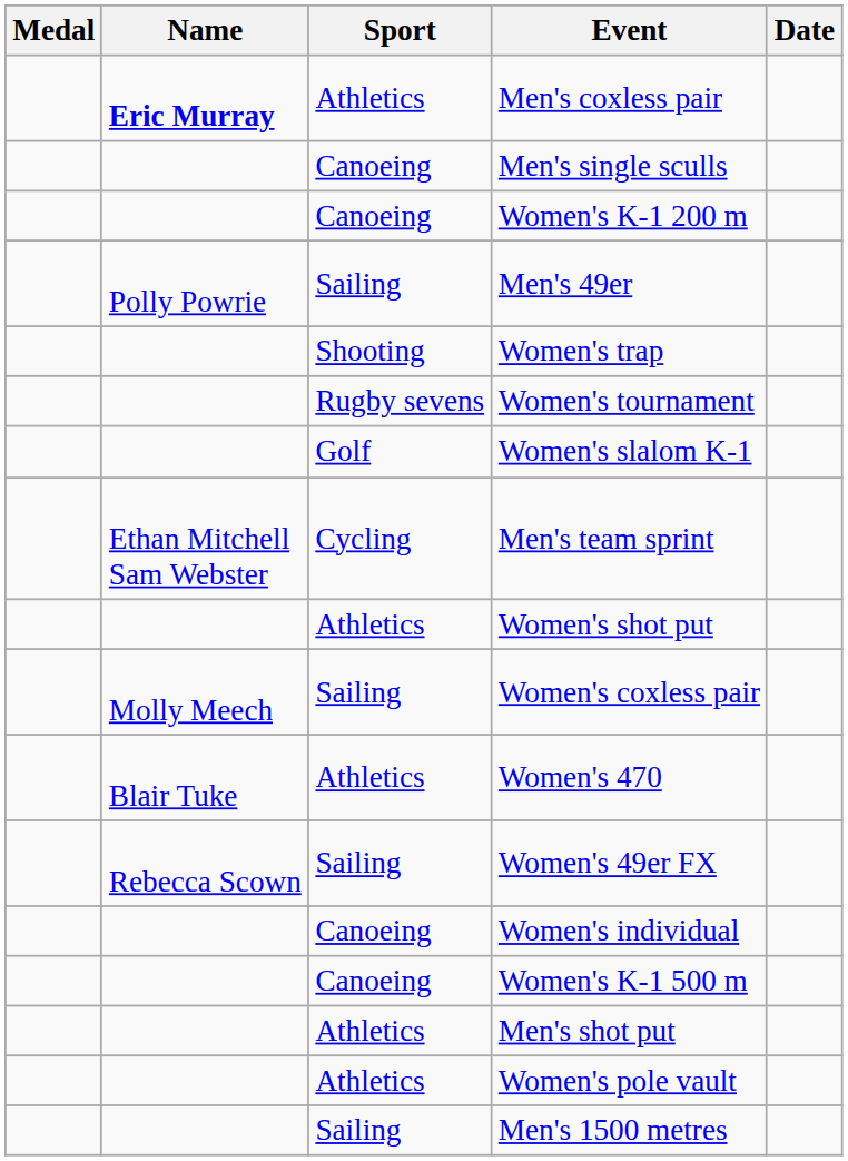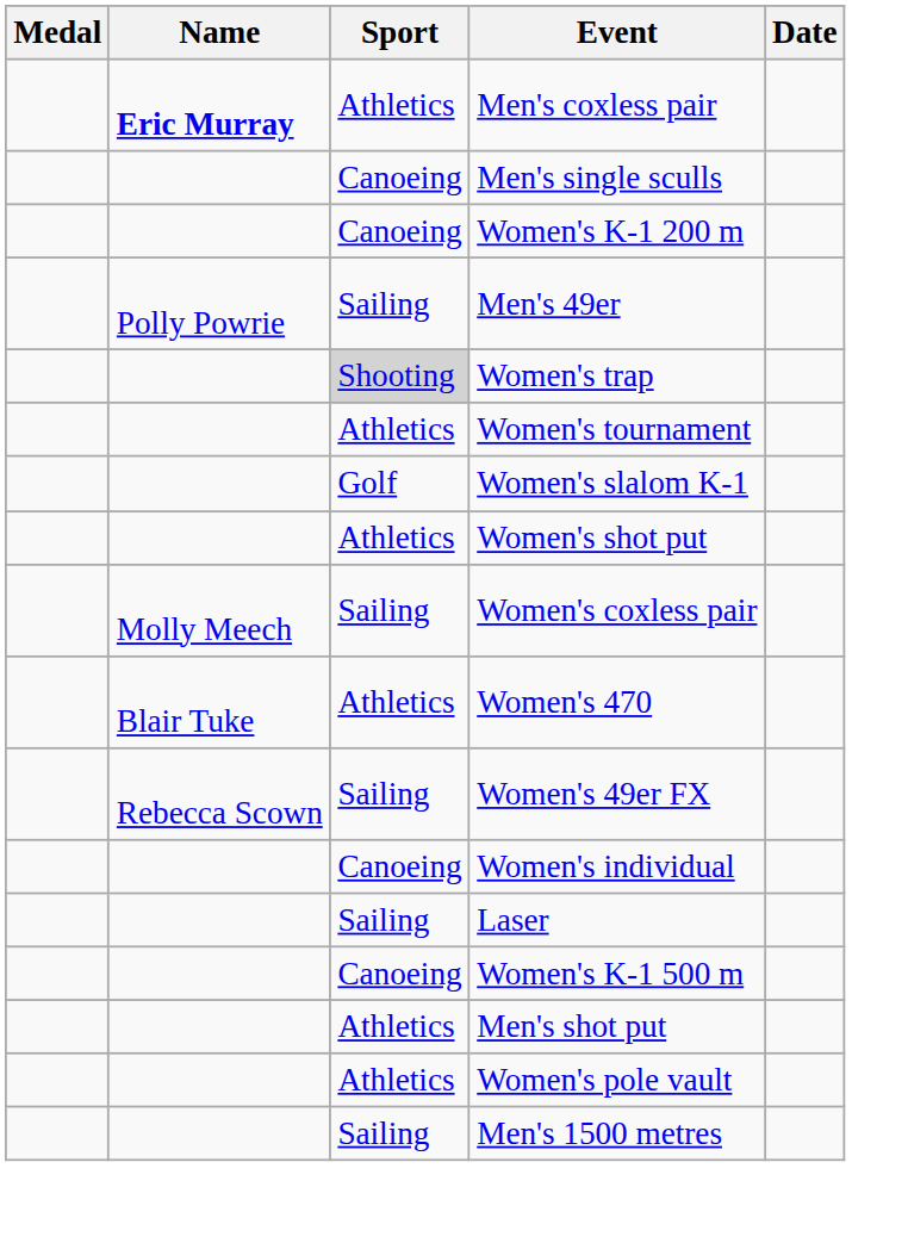 <table class="wikitable sortable" style="font-size: 95%;">
 <tr>
 <th>Medal</th>
 <th>Name</th>
 <th>Sport</th>
 <th>Event</th>
 <th>Date</th>
 </tr>
 <tr>
 <td></td>
 <td><strong><br><a href='#'>Eric Murray</a></strong></td>
 <td><a href='#'>Athletics</a></td>
 <td><a href='#'>Men's coxless pair</a></td>
 <td></td>
 </tr>
 <tr>
 <td></td>
 <td></td>
 <td><a href='#'>Canoeing</a></td>
 <td><a href='#'>Men's single sculls</a></td>
 <td></td>
 </tr>
 <tr>
 <td></td>
 <td></td>
 <td><a href='#'>Canoeing</a></td>
 <td><a href='#'>Women's K-1 200 m</a></td>
 <td></td>
 </tr>
 <tr>
 <td></td>
 <td><br><a href='#'>Polly Powrie</a></td>
 <td><a href='#'>Sailing</a></td>
 <td><a href='#'>Men's 49er</a></td>
 <td></td>
 </tr>
 <tr>
 <td></td>
 <td></td>
-<td><a href='#'>Shooting</a></td>
+<td style="background: lightgrey;"><a href='#'>Shooting</a></td>
 <td><a href='#'>Women's trap</a></td>
 <td></td>
 </tr>
 <tr>
 <td></td>
 <td><br></td>
-<td><a href='#'>Rugby sevens</a></td>
+<td><a href='#'>Athletics</a></td>
 <td><a href='#'>Women's tournament</a></td>
 <td></td>
 </tr>
 <tr>
 <td></td>
 <td></td>
 <td><a href='#'>Golf</a></td>
 <td><a href='#'>Women's slalom K-1</a></td>
-<td></td>
-</tr>
-<tr>
-<td></td>
-<td><br><a href='#'>Ethan Mitchell</a><br><a href='#'>Sam Webster</a></td>
-<td><a href='#'>Cycling</a></td>
-<td><a href='#'>Men's team sprint</a></td>
 <td></td>
 </tr>
 <tr>
 <td></td>
 <td></td>
 <td><a href='#'>Athletics</a></td>
 <td><a href='#'>Women's shot put</a></td>
 <td></td>
 </tr>
 <tr>
 <td></td>
 <td><br><a href='#'>Molly Meech</a></td>
 <td><a href='#'>Sailing</a></td>
 <td><a href='#'>Women's coxless pair</a></td>
 <td></td>
 </tr>
 <tr>
 <td></td>
 <td><br><a href='#'>Blair Tuke</a></td>
 <td><a href='#'>Athletics</a></td>
 <td><a href='#'>Women's 470</a></td>
 <td></td>
 </tr>
 <tr>
 <td></td>
 <td><br><a href='#'>Rebecca Scown</a></td>
 <td><a href='#'>Sailing</a></td>
 <td><a href='#'>Women's 49er FX</a></td>
 <td></td>
 </tr>
 <tr>
 <td></td>
 <td></td>
 <td><a href='#'>Canoeing</a></td>
 <td><a href='#'>Women's individual</a></td>
 <td></td>
 </tr>
 <tr>
 <td></td>
 <td></td>
+<td><a href='#'>Sailing</a></td>
+<td><a href='#'>Laser</a></td>
+<td></td>
+</tr>
+<tr>
+<td></td>
+<td></td>
 <td><a href='#'>Canoeing</a></td>
 <td><a href='#'>Women's K-1 500 m</a></td>
 <td></td>
 </tr>
 <tr>
 <td></td>
 <td></td>
 <td><a href='#'>Athletics</a></td>
 <td><a href='#'>Men's shot put</a></td>
 <td></td>
 </tr>
 <tr>
 <td></td>
 <td></td>
 <td><a href='#'>Athletics</a></td>
 <td><a href='#'>Women's pole vault</a></td>
 <td></td>
 </tr>
 <tr>
 <td></td>
 <td></td>
 <td><a href='#'>Sailing</a></td>
 <td><a href='#'>Men's 1500 metres</a></td>
 <td></td>
 </tr>
 </table>
